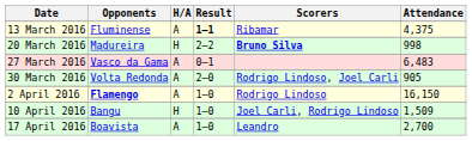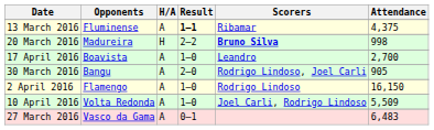 <table class="wikitable">
 <tr>
 <th>Date</th>
 <th>Opponents</th>
 <th>H/A</th>
 <th>Result</th>
 <th>Scorers</th>
 <th>Attendance</th>
 </tr>
 <tr>
 </tr>
 <tr bgcolor="#ffffdd">
 <td>13 March 2016</td>
 <td><a href='#'>Fluminense</a></td>
 <td>A</td>
 <td><strong>1–1</strong></td>
 <td><a href='#'>Ribamar</a></td>
 <td>4,375</td>
 </tr>
 <tr>
 </tr>
 <tr bgcolor="#ddffdd">
 <td>20 March 2016</td>
 <td><a href='#'>Madureira</a></td>
 <td>H</td>
 <td>2–2</td>
 <td><strong><a href='#'>Bruno Silva</a></strong></td>
 <td>998</td>
 </tr>
 <tr>
 </tr>
-<tr bgcolor="#ffdddd">
-<td>27 March 2016</td>
-<td><a href='#'>Vasco da Gama</a></td>
+<tr bgcolor="#ddffdd">
+<td>17 April 2016</td>
+<td><a href='#'>Boavista</a></td>
 <td>A</td>
-<td>0–1</td>
-<td></td>
-<td>6,483</td>
+<td>1–0</td>
+<td><a href='#'>Leandro</a></td>
+<td>2,700</td>
 </tr>
 <tr>
 </tr>
 <tr bgcolor="#ddffdd">
 <td>30 March 2016</td>
-<td><a href='#'>Volta Redonda</a></td>
+<td><a href='#'>Bangu</a></td>
 <td>A</td>
 <td>2–0</td>
 <td><a href='#'>Rodrigo Lindoso</a>, <a href='#'>Joel Carli</a></td>
 <td>905</td>
 </tr>
 <tr>
 </tr>
 <tr bgcolor="#ffffdd">
 <td>2 April 2016</td>
-<td><strong><a href='#'>Flamengo</a></strong></td>
+<td><a href='#'>Flamengo</a></td>
 <td>A</td>
 <td>1–0</td>
 <td><a href='#'>Rodrigo Lindoso</a></td>
 <td>16,150</td>
 </tr>
 <tr>
 </tr>
 <tr bgcolor="#ddffdd">
 <td>10 April 2016</td>
-<td><a href='#'>Bangu</a></td>
-<td>H</td>
+<td><a href='#'>Volta Redonda</a></td>
+<td>A</td>
 <td>1–0</td>
 <td><a href='#'>Joel Carli</a>, <a href='#'>Rodrigo Lindoso</a></td>
-<td>1,509</td>
+<td>5,509</td>
 </tr>
 <tr>
 </tr>
-<tr bgcolor="#ddffdd">
-<td>17 April 2016</td>
-<td><a href='#'>Boavista</a></td>
+<tr bgcolor="#ffdddd">
+<td>27 March 2016</td>
+<td><a href='#'>Vasco da Gama</a></td>
 <td>A</td>
-<td>1–0</td>
-<td><a href='#'>Leandro</a></td>
-<td>2,700</td>
+<td>0–1</td>
+<td></td>
+<td>6,483</td>
 </tr>
 </table>
